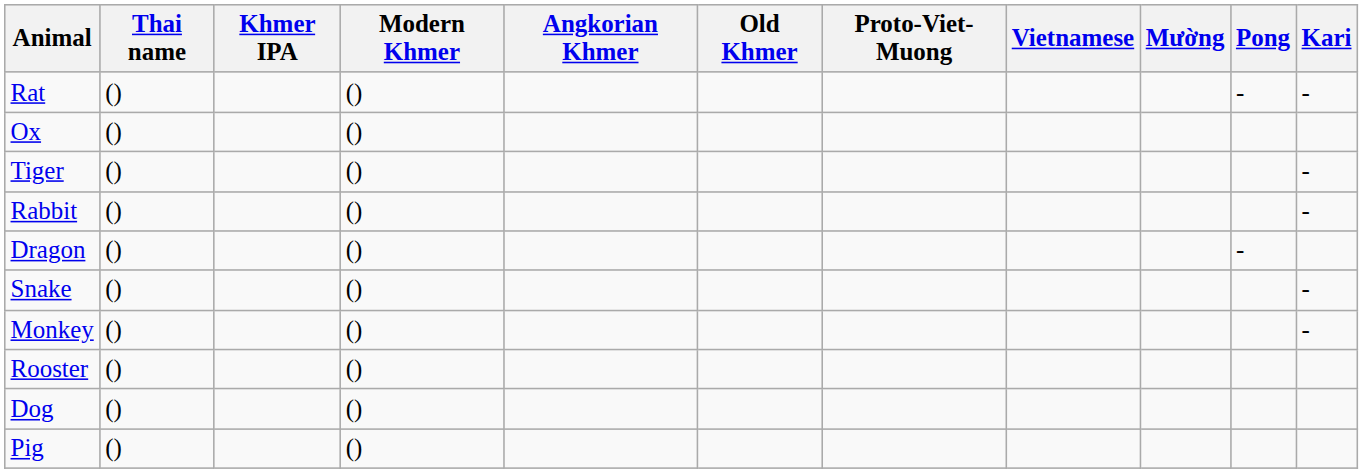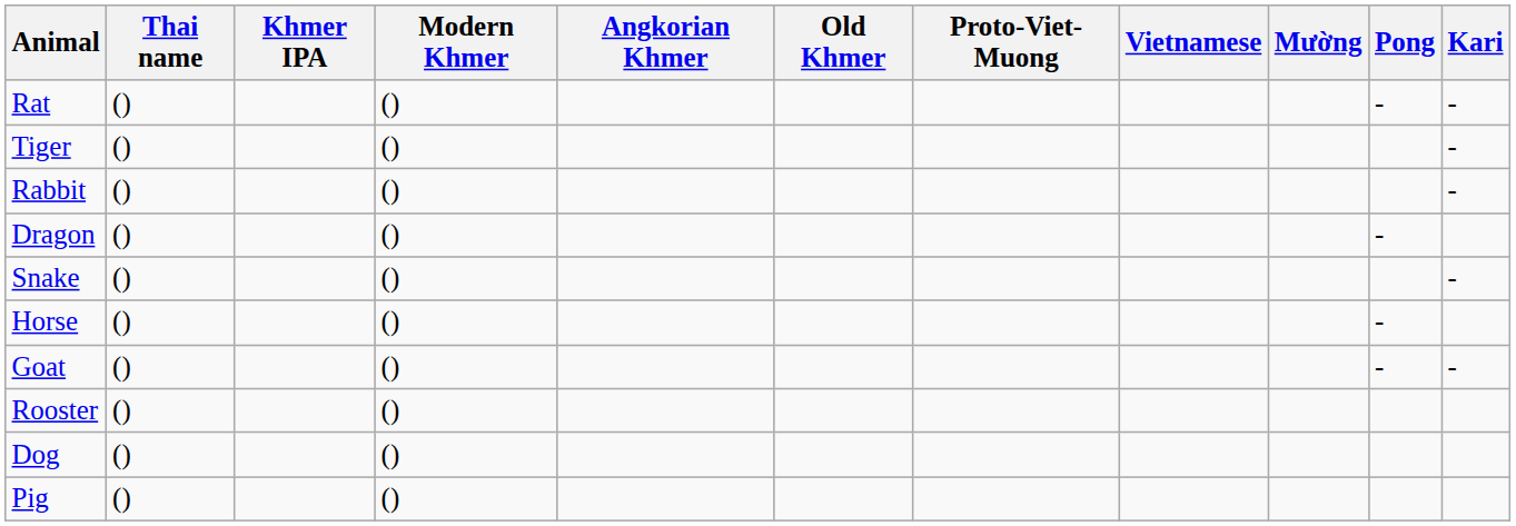 <table class="wikitable sortable">
 <tr>
 <th>Animal</th>
 <th><a href='#'>Thai</a> name</th>
 <th><a href='#'>Khmer</a> IPA</th>
 <th>Modern <a href='#'>Khmer</a></th>
 <th><a href='#'>Angkorian</a> <a href='#'>Khmer</a></th>
 <th>Old <a href='#'>Khmer</a></th>
 <th>Proto-Viet-Muong</th>
 <th><a href='#'>Vietnamese</a></th>
 <th><a href='#'>Mường</a></th>
 <th><a href='#'>Pong</a></th>
 <th><a href='#'>Kari</a></th>
 </tr>
 <tr>
 <td> <a href='#'>Rat</a></td>
 <td> ()</td>
 <td></td>
 <td> ()</td>
 <td></td>
 <td></td>
 <td></td>
 <td></td>
 <td> </td>
 <td>-</td>
 <td>-</td>
-</tr>
-<tr>
-<td> <a href='#'>Ox</a></td>
-<td> ()</td>
-<td></td>
-<td> ()</td>
-<td></td>
-<td></td>
-<td></td>
-<td></td>
-<td> </td>
-<td></td>
-<td></td>
 </tr>
 <tr>
 <td> <a href='#'>Tiger</a></td>
 <td> ()</td>
 <td></td>
 <td> ()</td>
 <td></td>
 <td></td>
 <td></td>
 <td></td>
 <td> </td>
 <td></td>
 <td>-</td>
 </tr>
 <tr>
 <td> <a href='#'>Rabbit</a></td>
 <td> ()</td>
 <td></td>
 <td> ()</td>
 <td></td>
 <td></td>
 <td></td>
 <td></td>
 <td> </td>
 <td></td>
 <td>-</td>
 </tr>
 <tr>
 <td> <a href='#'>Dragon</a></td>
 <td> ()</td>
 <td></td>
 <td> ()</td>
 <td></td>
 <td></td>
 <td></td>
 <td></td>
 <td> </td>
 <td>-</td>
 <td></td>
 </tr>
 <tr>
 <td> <a href='#'>Snake</a></td>
 <td> ()</td>
 <td></td>
 <td> ()</td>
 <td></td>
 <td></td>
 <td></td>
 <td></td>
 <td> </td>
 <td></td>
 <td>-</td>
 </tr>
 <tr>
-<td> <a href='#'>Monkey</a></td>
+<td> <a href='#'>Horse</a></td>
 <td> ()</td>
 <td></td>
 <td> ()</td>
 <td></td>
 <td></td>
 <td></td>
 <td></td>
 <td> </td>
+<td>-</td>
 <td></td>
+</tr>
+<tr>
+<td> <a href='#'>Goat</a></td>
+<td> ()</td>
+<td></td>
+<td> ()</td>
+<td></td>
+<td></td>
+<td></td>
+<td></td>
+<td> </td>
+<td>-</td>
 <td>-</td>
 </tr>
 <tr>
 <td> <a href='#'>Rooster</a></td>
 <td> ()</td>
 <td></td>
 <td> ()</td>
 <td></td>
 <td></td>
 <td></td>
 <td></td>
 <td> </td>
 <td></td>
 <td></td>
 </tr>
 <tr>
 <td> <a href='#'>Dog</a></td>
 <td> ()</td>
 <td></td>
 <td> ()</td>
 <td></td>
 <td></td>
 <td></td>
 <td></td>
 <td> </td>
 <td></td>
 <td></td>
 </tr>
 <tr>
 <td> <a href='#'>Pig</a></td>
 <td> ()</td>
 <td></td>
 <td> ()</td>
 <td></td>
 <td></td>
 <td></td>
 <td></td>
 <td> </td>
 <td></td>
 <td></td>
 </tr>
 </table>
